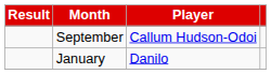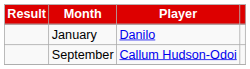 <table class="wikitable" style="text-align:left">
 <tr>
 <th style="background:#DD0000; color:#FFFFFF; ">Result</th>
 <th style="background:#DD0000; color:#FFFFFF; ">Month</th>
 <th style="background:#DD0000;color:#FFFFFF; ">Player</th>
 <th style="background:#DD0000; color:#FFFFFF; "></th>
 </tr>
 <tr>
 </tr>
 <tr>
 <td></td>
+<td>January</td>
+<td> <a href='#'>Danilo</a></td>
+<td></td>
+</tr>
+<tr>
+<td></td>
 <td>September</td>
 <td> <a href='#'>Callum Hudson-Odoi</a></td>
 <td></td>
 </tr>
 <tr>
-<td></td>
-<td>January</td>
-<td> <a href='#'>Danilo</a></td>
-<td></td>
-</tr>
-<tr>
 </tr>
 </table>
